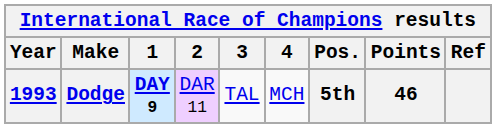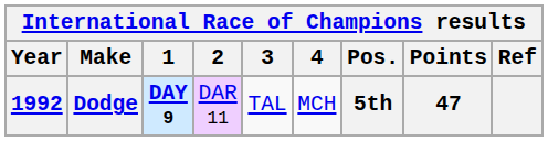 <table class="wikitable" style="text-align:center; font-size:75%">
 <tr>
 <th colspan=9><a href='#'>International Race of Champions</a> results</th>
 </tr>
 <tr>
 <th>Year</th>
 <th>Make</th>
 <th>1</th>
 <th>2</th>
 <th>3</th>
 <th>4</th>
 <th>Pos.</th>
 <th>Points</th>
 <th>Ref</th>
 </tr>
 <tr>
-<th><a href='#'>1993</a></th>
+<th><a href='#'>1992</a></th>
 <th><a href='#'>Dodge</a></th>
 <td style="background:#CFEAFF;"><strong><a href='#'>DAY</a><br><small>9</small></strong></td>
 <td style="background:#EFCFFF;"><a href='#'>DAR</a><br><small>11</small></td>
 <td><a href='#'>TAL</a></td>
 <td><a href='#'>MCH</a></td>
 <th>5th</th>
-<th>46</th>
+<th>47</th>
 <th></th>
 </tr>
 </table>
